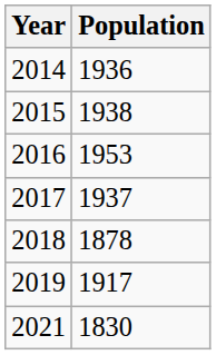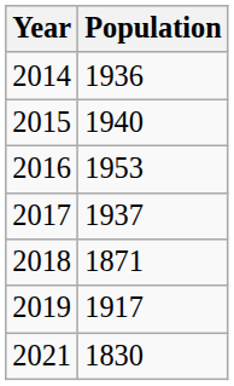 <table class="wikitable">
 <tr>
 <th>Year</th>
 <th>Population</th>
 </tr>
 <tr>
 <td>2014</td>
 <td>1936</td>
 </tr>
 <tr>
 <td>2015</td>
-<td>1938</td>
+<td>1940</td>
 </tr>
 <tr>
 <td>2016</td>
 <td>1953</td>
 </tr>
 <tr>
 <td>2017</td>
 <td>1937</td>
 </tr>
 <tr>
 <td>2018</td>
-<td>1878</td>
+<td>1871</td>
 </tr>
 <tr>
 <td>2019</td>
 <td>1917</td>
 </tr>
 <tr>
 <td>2021</td>
 <td>1830</td>
 </tr>
 </table>
